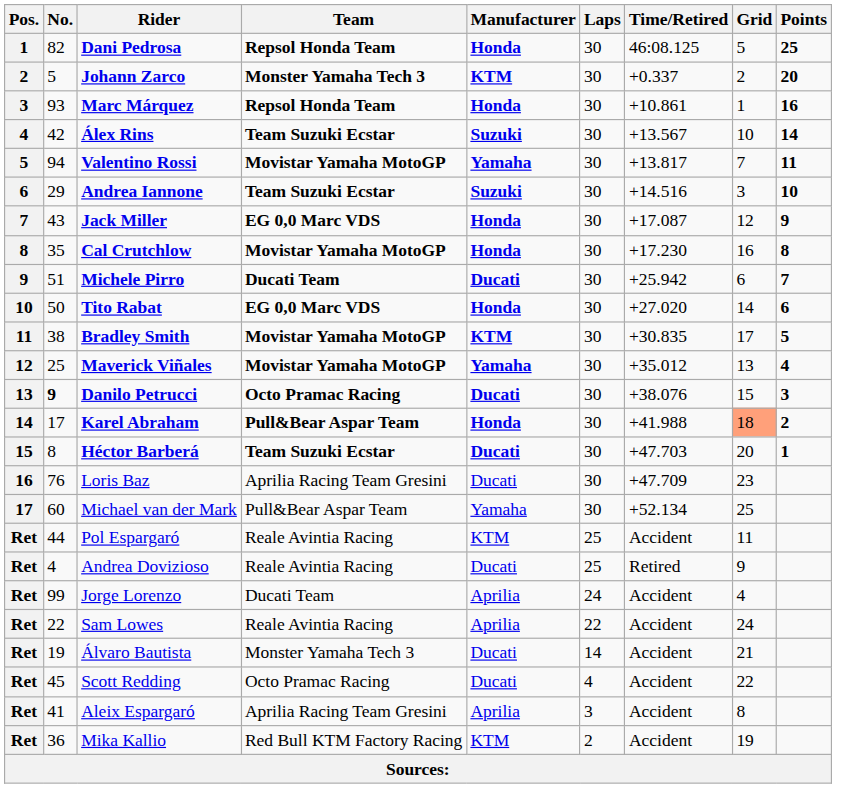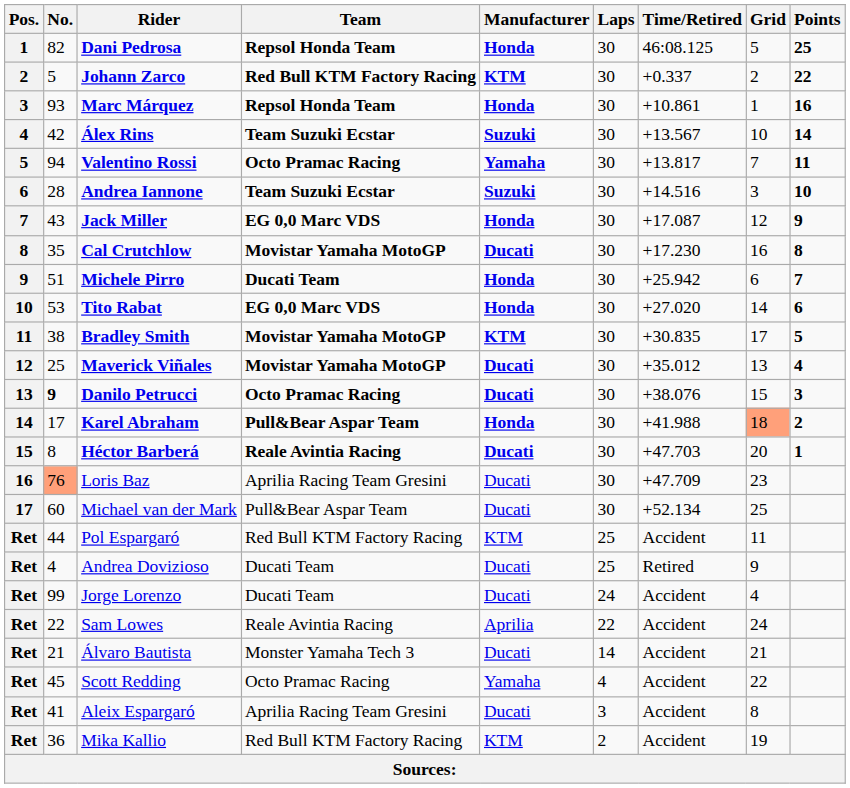 <table class="wikitable" style="font-size: 95%;">
 <tr>
 <th>Pos.</th>
 <th>No.</th>
 <th>Rider</th>
 <th>Team</th>
 <th>Manufacturer</th>
 <th>Laps</th>
 <th>Time/Retired</th>
 <th>Grid</th>
 <th>Points</th>
 </tr>
 <tr>
 <th>1</th>
 <td>82</td>
 <td> <strong><a href='#'>Dani Pedrosa</a></strong></td>
 <td><strong>Repsol Honda Team</strong></td>
 <td><strong><a href='#'>Honda</a></strong></td>
 <td>30</td>
 <td>46:08.125</td>
 <td>5</td>
 <td><strong>25</strong></td>
 </tr>
 <tr>
 <th>2</th>
 <td>5</td>
 <td> <strong><a href='#'>Johann Zarco</a></strong></td>
-<td><strong>Monster Yamaha Tech 3</strong></td>
+<td><strong>Red Bull KTM Factory Racing</strong></td>
 <td><strong><a href='#'>KTM</a></strong></td>
 <td>30</td>
 <td>+0.337</td>
 <td>2</td>
-<td><strong>20</strong></td>
+<td><strong>22</strong></td>
 </tr>
 <tr>
 <th>3</th>
 <td>93</td>
 <td> <strong><a href='#'>Marc Márquez</a></strong></td>
 <td><strong>Repsol Honda Team</strong></td>
 <td><strong><a href='#'>Honda</a></strong></td>
 <td>30</td>
 <td>+10.861</td>
 <td>1</td>
 <td><strong>16</strong></td>
 </tr>
 <tr>
 <th>4</th>
 <td>42</td>
 <td> <strong><a href='#'>Álex Rins</a></strong></td>
 <td><strong>Team Suzuki Ecstar</strong></td>
 <td><strong><a href='#'>Suzuki</a></strong></td>
 <td>30</td>
 <td>+13.567</td>
 <td>10</td>
 <td><strong>14</strong></td>
 </tr>
 <tr>
 <th>5</th>
 <td>94</td>
 <td> <strong><a href='#'>Valentino Rossi</a></strong></td>
-<td><strong>Movistar Yamaha MotoGP</strong></td>
+<td><strong>Octo Pramac Racing</strong></td>
 <td><strong><a href='#'>Yamaha</a></strong></td>
 <td>30</td>
 <td>+13.817</td>
 <td>7</td>
 <td><strong>11</strong></td>
 </tr>
 <tr>
 <th>6</th>
-<td>29</td>
+<td>28</td>
 <td> <strong><a href='#'>Andrea Iannone</a></strong></td>
 <td><strong>Team Suzuki Ecstar</strong></td>
 <td><strong><a href='#'>Suzuki</a></strong></td>
 <td>30</td>
 <td>+14.516</td>
 <td>3</td>
 <td><strong>10</strong></td>
 </tr>
 <tr>
 <th>7</th>
 <td>43</td>
 <td> <strong><a href='#'>Jack Miller</a></strong></td>
 <td><strong>EG 0,0 Marc VDS</strong></td>
 <td><strong><a href='#'>Honda</a></strong></td>
 <td>30</td>
 <td>+17.087</td>
 <td>12</td>
 <td><strong>9</strong></td>
 </tr>
 <tr>
 <th>8</th>
 <td>35</td>
 <td> <strong><a href='#'>Cal Crutchlow</a></strong></td>
 <td><strong>Movistar Yamaha MotoGP</strong></td>
-<td><strong><a href='#'>Honda</a></strong></td>
+<td><strong><a href='#'>Ducati</a></strong></td>
 <td>30</td>
 <td>+17.230</td>
 <td>16</td>
 <td><strong>8</strong></td>
 </tr>
 <tr>
 <th>9</th>
 <td>51</td>
 <td> <strong><a href='#'>Michele Pirro</a></strong></td>
 <td><strong>Ducati Team</strong></td>
-<td><strong><a href='#'>Ducati</a></strong></td>
+<td><strong><a href='#'>Honda</a></strong></td>
 <td>30</td>
 <td>+25.942</td>
 <td>6</td>
 <td><strong>7</strong></td>
 </tr>
 <tr>
 <th>10</th>
-<td>50</td>
+<td>53</td>
 <td> <strong><a href='#'>Tito Rabat</a></strong></td>
 <td><strong>EG 0,0 Marc VDS</strong></td>
 <td><strong><a href='#'>Honda</a></strong></td>
 <td>30</td>
 <td>+27.020</td>
 <td>14</td>
 <td><strong>6</strong></td>
 </tr>
 <tr>
 <th>11</th>
 <td>38</td>
 <td> <strong><a href='#'>Bradley Smith</a></strong></td>
 <td><strong>Movistar Yamaha MotoGP</strong></td>
 <td><strong><a href='#'>KTM</a></strong></td>
 <td>30</td>
 <td>+30.835</td>
 <td>17</td>
 <td><strong>5</strong></td>
 </tr>
 <tr>
 <th>12</th>
 <td>25</td>
 <td> <strong><a href='#'>Maverick Viñales</a></strong></td>
 <td><strong>Movistar Yamaha MotoGP</strong></td>
-<td><strong><a href='#'>Yamaha</a></strong></td>
+<td><strong><a href='#'>Ducati</a></strong></td>
 <td>30</td>
 <td>+35.012</td>
 <td>13</td>
 <td><strong>4</strong></td>
 </tr>
 <tr>
 <th>13</th>
 <td><strong>9</strong></td>
 <td> <strong><a href='#'>Danilo Petrucci</a></strong></td>
 <td><strong>Octo Pramac Racing</strong></td>
 <td><strong><a href='#'>Ducati</a></strong></td>
 <td>30</td>
 <td>+38.076</td>
 <td>15</td>
 <td><strong>3</strong></td>
 </tr>
 <tr>
 <th>14</th>
 <td>17</td>
 <td> <strong><a href='#'>Karel Abraham</a></strong></td>
 <td><strong>Pull&Bear Aspar Team</strong></td>
 <td><strong><a href='#'>Honda</a></strong></td>
 <td>30</td>
 <td>+41.988</td>
 <td style="background: lightsalmon;">18</td>
 <td><strong>2</strong></td>
 </tr>
 <tr>
 <th>15</th>
 <td>8</td>
 <td> <strong><a href='#'>Héctor Barberá</a></strong></td>
-<td><strong>Team Suzuki Ecstar</strong></td>
+<td><strong>Reale Avintia Racing</strong></td>
 <td><strong><a href='#'>Ducati</a></strong></td>
 <td>30</td>
 <td>+47.703</td>
 <td>20</td>
 <td><strong>1</strong></td>
 </tr>
 <tr>
 <th>16</th>
-<td>76</td>
+<td style="background: lightsalmon;">76</td>
 <td> <a href='#'>Loris Baz</a></td>
 <td>Aprilia Racing Team Gresini</td>
 <td><a href='#'>Ducati</a></td>
 <td>30</td>
 <td>+47.709</td>
 <td>23</td>
 <td></td>
 </tr>
 <tr>
 <th>17</th>
 <td>60</td>
 <td> <a href='#'>Michael van der Mark</a></td>
 <td>Pull&Bear Aspar Team</td>
-<td><a href='#'>Yamaha</a></td>
+<td><a href='#'>Ducati</a></td>
 <td>30</td>
 <td>+52.134</td>
 <td>25</td>
 <td></td>
 </tr>
 <tr>
 <th>Ret</th>
 <td>44</td>
 <td> <a href='#'>Pol Espargaró</a></td>
-<td>Reale Avintia Racing</td>
+<td>Red Bull KTM Factory Racing</td>
 <td><a href='#'>KTM</a></td>
 <td>25</td>
 <td>Accident</td>
 <td>11</td>
 <td></td>
 </tr>
 <tr>
 <th>Ret</th>
 <td>4</td>
 <td> <a href='#'>Andrea Dovizioso</a></td>
-<td>Reale Avintia Racing</td>
+<td>Ducati Team</td>
 <td><a href='#'>Ducati</a></td>
 <td>25</td>
 <td>Retired</td>
 <td>9</td>
 <td></td>
 </tr>
 <tr>
 <th>Ret</th>
 <td>99</td>
 <td> <a href='#'>Jorge Lorenzo</a></td>
 <td>Ducati Team</td>
-<td><a href='#'>Aprilia</a></td>
+<td><a href='#'>Ducati</a></td>
 <td>24</td>
 <td>Accident</td>
 <td>4</td>
 <td></td>
 </tr>
 <tr>
 <th>Ret</th>
 <td>22</td>
 <td> <a href='#'>Sam Lowes</a></td>
 <td>Reale Avintia Racing</td>
 <td><a href='#'>Aprilia</a></td>
 <td>22</td>
 <td>Accident</td>
 <td>24</td>
 <td></td>
 </tr>
 <tr>
 <th>Ret</th>
-<td>19</td>
+<td>21</td>
 <td> <a href='#'>Álvaro Bautista</a></td>
 <td>Monster Yamaha Tech 3</td>
 <td><a href='#'>Ducati</a></td>
 <td>14</td>
 <td>Accident</td>
 <td>21</td>
 <td></td>
 </tr>
 <tr>
 <th>Ret</th>
 <td>45</td>
 <td> <a href='#'>Scott Redding</a></td>
 <td>Octo Pramac Racing</td>
-<td><a href='#'>Ducati</a></td>
+<td><a href='#'>Yamaha</a></td>
 <td>4</td>
 <td>Accident</td>
 <td>22</td>
 <td></td>
 </tr>
 <tr>
 <th>Ret</th>
 <td>41</td>
 <td> <a href='#'>Aleix Espargaró</a></td>
 <td>Aprilia Racing Team Gresini</td>
-<td><a href='#'>Aprilia</a></td>
+<td><a href='#'>Ducati</a></td>
 <td>3</td>
 <td>Accident</td>
 <td>8</td>
 <td></td>
 </tr>
 <tr>
 <th>Ret</th>
 <td>36</td>
 <td> <a href='#'>Mika Kallio</a></td>
 <td>Red Bull KTM Factory Racing</td>
 <td><a href='#'>KTM</a></td>
 <td>2</td>
 <td>Accident</td>
 <td>19</td>
 <td></td>
 </tr>
 <tr>
 <th colspan=9>Sources: </th>
 </tr>
 </table>
